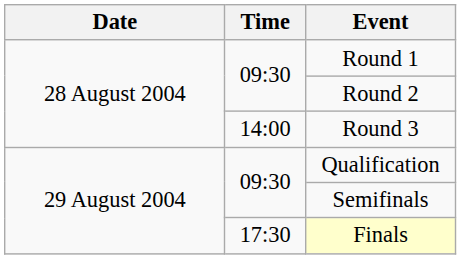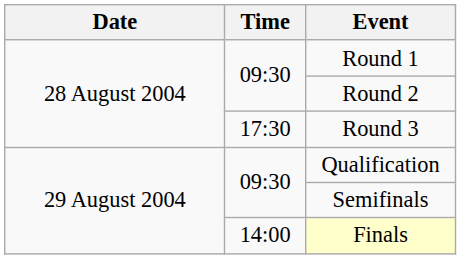 <table class = "wikitable" style="text-align:center;">
 <tr>
 <th width=150>Date</th>
 <th width=50>Time</th>
 <th width=100>Event</th>
 </tr>
 <tr>
 <td rowspan=3>28 August 2004</td>
 <td rowspan=2>09:30</td>
 <td>Round 1</td>
 </tr>
 <tr>
 <td>Round 2</td>
 </tr>
 <tr>
-<td>14:00</td>
+<td>17:30</td>
 <td>Round 3</td>
 </tr>
 <tr>
 <td rowspan=3>29 August 2004</td>
 <td rowspan=2>09:30</td>
 <td>Qualification</td>
 </tr>
 <tr>
 <td>Semifinals</td>
 </tr>
 <tr>
-<td>17:30</td>
+<td>14:00</td>
 <td bgcolor=ffffcc>Finals</td>
 </tr>
 </table>
